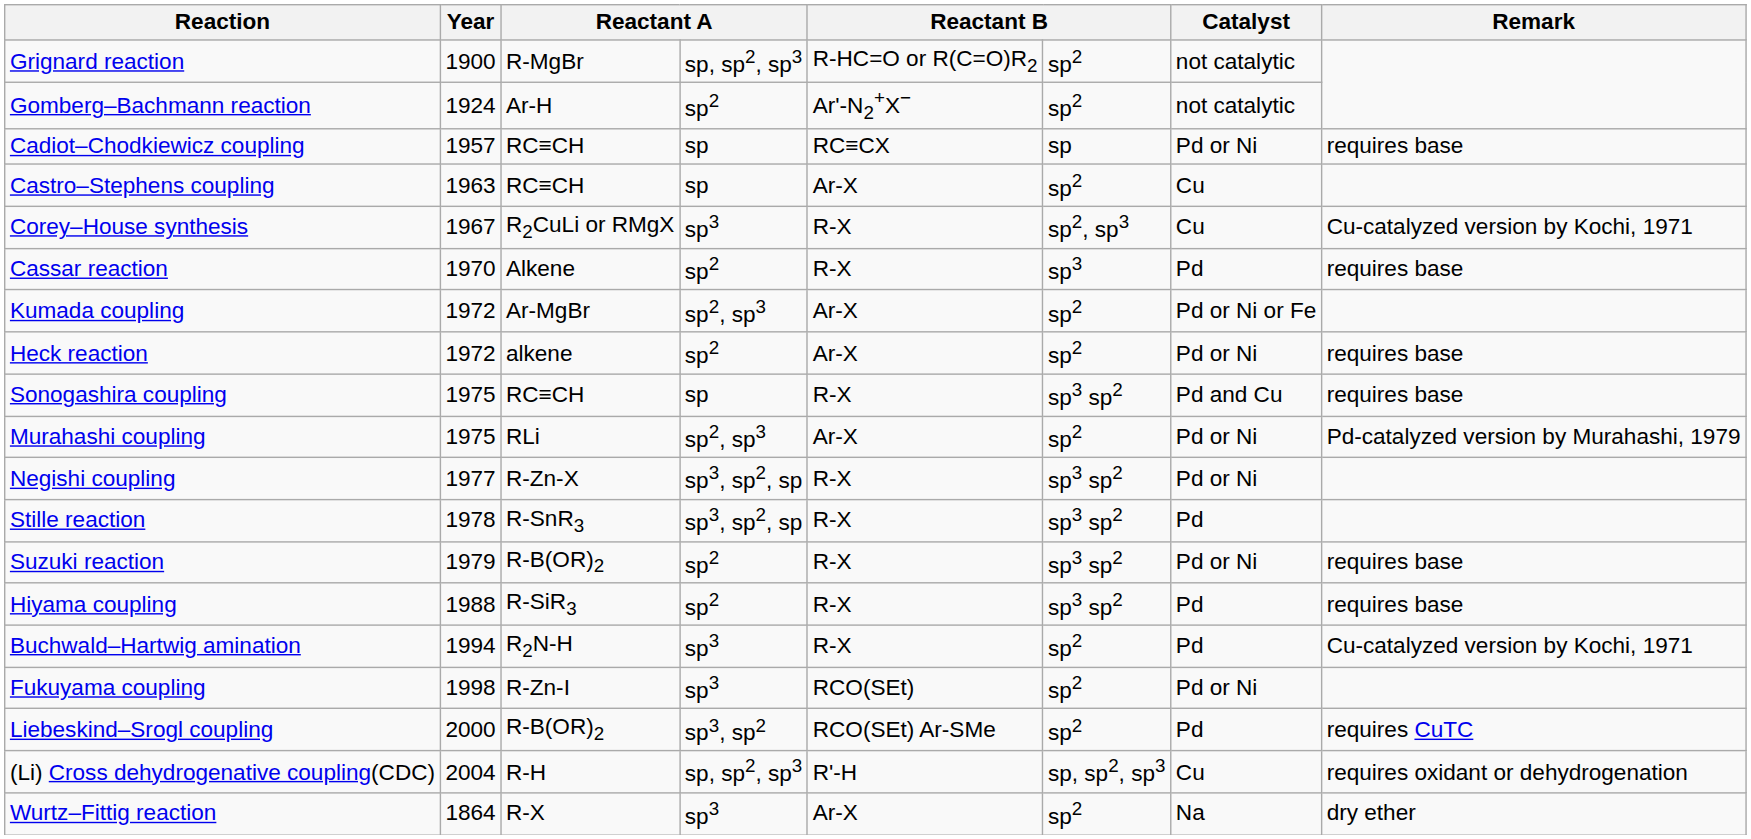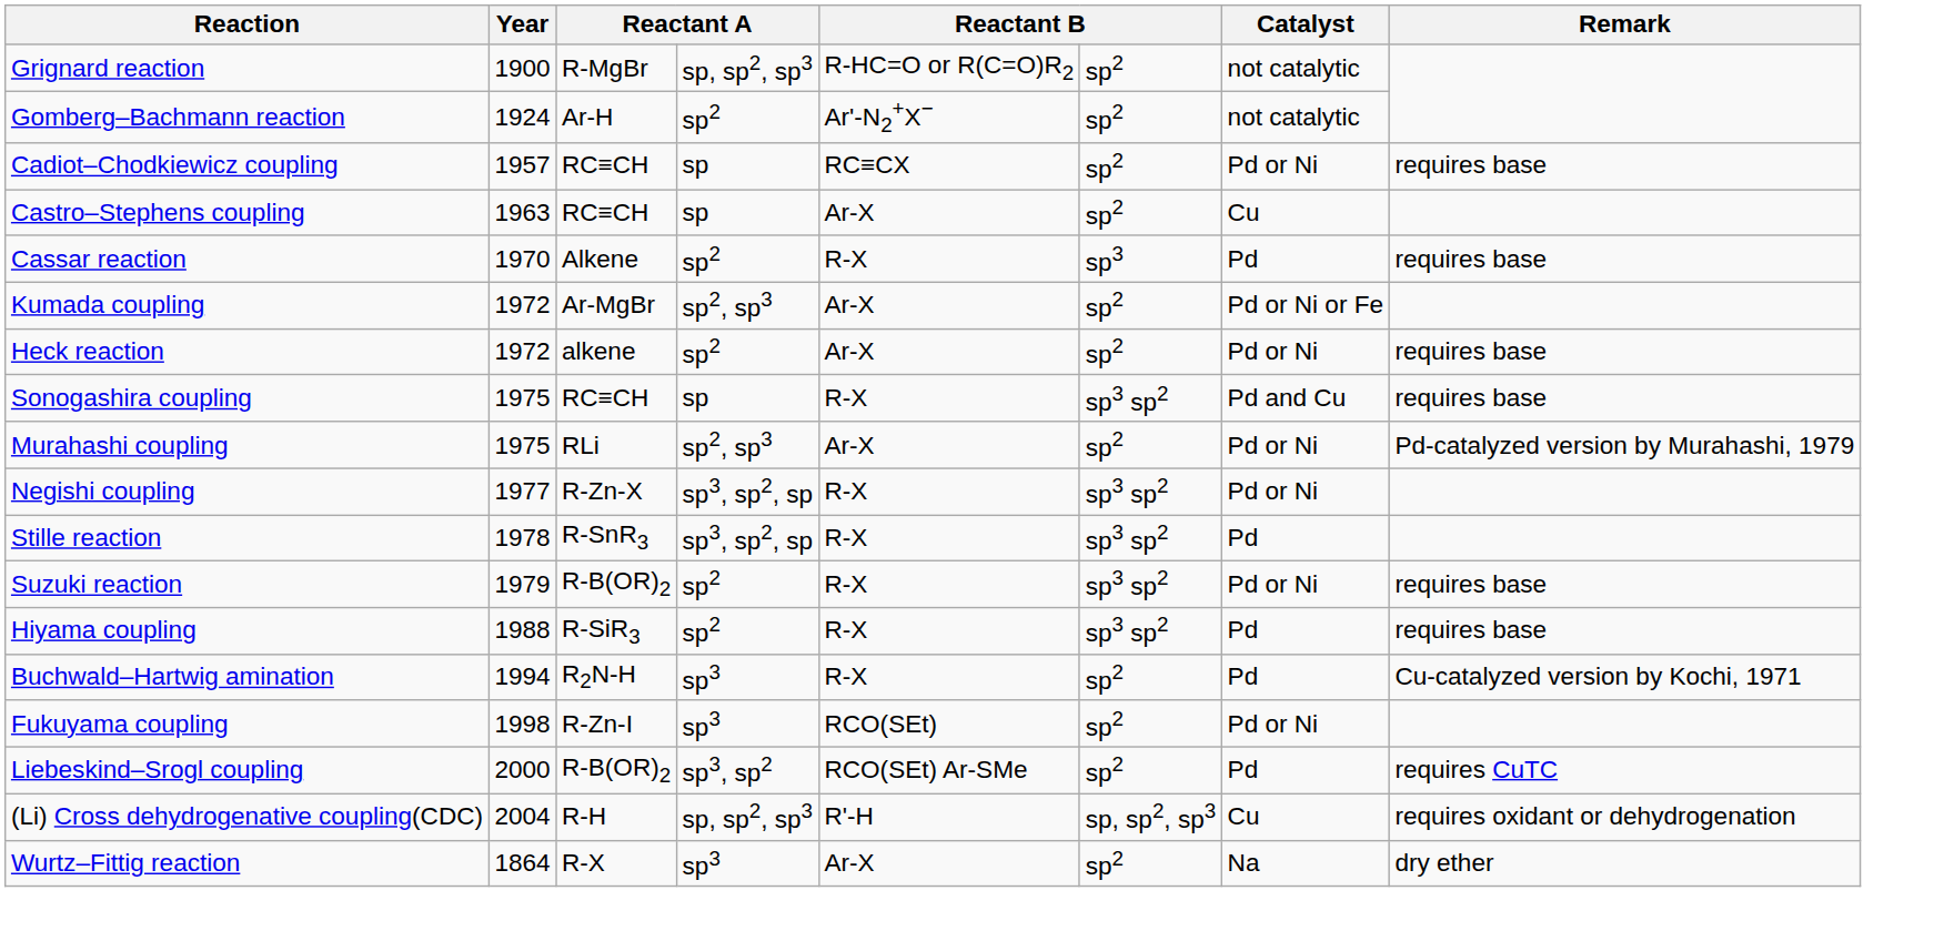 <table align="center"  class="wikitable">
 <tr>
 <th>Reaction</th>
 <th>Year</th>
 <th colspan="2" align=left>Reactant A</th>
 <th colspan="2" align=left>Reactant B</th>
 <th>Catalyst</th>
 <th>Remark</th>
 </tr>
 <tr>
 <td><a href='#'>Grignard reaction</a></td>
 <td>1900</td>
 <td>R-MgBr</td>
 <td>sp, sp<sup>2</sup>, sp<sup>3</sup></td>
 <td>R-HC=O or R(C=O)R<sub>2</sub></td>
 <td>sp<sup>2</sup></td>
 <td>not catalytic</td>
 </tr>
 <tr>
 <td><a href='#'>Gomberg–Bachmann reaction</a></td>
 <td>1924</td>
 <td>Ar-H</td>
 <td>sp<sup>2</sup></td>
 <td>Ar'-N<sub>2</sub><sup>+</sup>X<sup>−</sup></td>
 <td>sp<sup>2</sup></td>
 <td>not catalytic</td>
 </tr>
 <tr>
 <td><a href='#'>Cadiot–Chodkiewicz coupling</a></td>
 <td>1957</td>
 <td>RC≡CH</td>
 <td>sp</td>
 <td>RC≡CX</td>
-<td>sp</td>
+<td>sp<sup>2</sup></td>
 <td>Pd or Ni</td>
 <td>requires base</td>
 </tr>
 <tr>
 <td><a href='#'>Castro–Stephens coupling</a></td>
 <td>1963</td>
 <td>RC≡CH</td>
 <td>sp</td>
 <td>Ar-X</td>
 <td>sp<sup>2</sup></td>
 <td>Cu</td>
 <td></td>
-</tr>
-<tr>
-<td><a href='#'>Corey–House synthesis</a></td>
-<td>1967</td>
-<td>R<sub>2</sub>CuLi or RMgX</td>
-<td>sp<sup>3</sup></td>
-<td>R-X</td>
-<td>sp<sup>2</sup>, sp<sup>3</sup></td>
-<td>Cu</td>
-<td>Cu-catalyzed version by Kochi, 1971</td>
 </tr>
 <tr>
 <td><a href='#'>Cassar reaction</a></td>
 <td>1970</td>
 <td>Alkene</td>
 <td>sp<sup>2</sup></td>
 <td>R-X</td>
 <td>sp<sup>3</sup></td>
 <td>Pd</td>
 <td>requires base</td>
 </tr>
 <tr>
 <td><a href='#'>Kumada coupling</a></td>
 <td>1972</td>
 <td>Ar-MgBr</td>
 <td>sp<sup>2</sup>, sp<sup>3</sup></td>
 <td>Ar-X</td>
 <td>sp<sup>2</sup></td>
 <td>Pd or Ni or Fe</td>
 <td></td>
 </tr>
 <tr>
 <td><a href='#'>Heck reaction</a></td>
 <td>1972</td>
 <td>alkene</td>
 <td>sp<sup>2</sup></td>
 <td>Ar-X</td>
 <td>sp<sup>2</sup></td>
 <td>Pd or Ni</td>
 <td>requires base</td>
 </tr>
 <tr>
 <td><a href='#'>Sonogashira coupling</a></td>
 <td>1975</td>
 <td>RC≡CH</td>
 <td>sp</td>
 <td>R-X</td>
 <td>sp<sup>3</sup> sp<sup>2</sup></td>
 <td>Pd and Cu</td>
 <td>requires base</td>
 </tr>
 <tr>
 <td><a href='#'>Murahashi coupling</a></td>
 <td>1975</td>
 <td>RLi</td>
 <td>sp<sup>2</sup>, sp<sup>3</sup></td>
 <td>Ar-X</td>
 <td>sp<sup>2</sup></td>
 <td>Pd or Ni</td>
 <td>Pd-catalyzed version by Murahashi, 1979</td>
 </tr>
 <tr>
 <td><a href='#'>Negishi coupling</a></td>
 <td>1977</td>
 <td>R-Zn-X</td>
 <td>sp<sup>3</sup>, sp<sup>2</sup>, sp</td>
 <td>R-X</td>
 <td>sp<sup>3</sup> sp<sup>2</sup></td>
 <td>Pd or Ni</td>
 <td></td>
 </tr>
 <tr>
 <td><a href='#'>Stille reaction</a></td>
 <td>1978</td>
 <td>R-SnR<sub>3</sub></td>
 <td>sp<sup>3</sup>, sp<sup>2</sup>, sp</td>
 <td>R-X</td>
 <td>sp<sup>3</sup> sp<sup>2</sup></td>
 <td>Pd</td>
 <td></td>
 </tr>
 <tr>
 <td><a href='#'>Suzuki reaction</a></td>
 <td>1979</td>
 <td>R-B(OR)<sub>2</sub></td>
 <td>sp<sup>2</sup></td>
 <td>R-X</td>
 <td>sp<sup>3</sup> sp<sup>2</sup></td>
 <td>Pd or Ni</td>
 <td>requires base</td>
 </tr>
 <tr>
 <td><a href='#'>Hiyama coupling</a></td>
 <td>1988</td>
 <td>R-SiR<sub>3</sub></td>
 <td>sp<sup>2</sup></td>
 <td>R-X</td>
 <td>sp<sup>3</sup> sp<sup>2</sup></td>
 <td>Pd</td>
 <td>requires base</td>
 </tr>
 <tr>
 <td><a href='#'>Buchwald–Hartwig amination</a></td>
 <td>1994</td>
 <td>R<sub>2</sub>N-H</td>
 <td>sp<sup>3</sup></td>
 <td>R-X</td>
 <td>sp<sup>2</sup></td>
 <td>Pd</td>
 <td>Cu-catalyzed version by Kochi, 1971</td>
 </tr>
 <tr>
 <td><a href='#'>Fukuyama coupling</a></td>
 <td>1998</td>
 <td>R-Zn-I</td>
 <td>sp<sup>3</sup></td>
 <td>RCO(SEt)</td>
 <td>sp<sup>2</sup></td>
 <td>Pd or Ni</td>
 <td></td>
 </tr>
 <tr>
 <td><a href='#'>Liebeskind–Srogl coupling</a></td>
 <td>2000</td>
 <td>R-B(OR)<sub>2</sub></td>
 <td>sp<sup>3</sup>, sp<sup>2</sup></td>
 <td>RCO(SEt) Ar-SMe</td>
 <td>sp<sup>2</sup></td>
 <td>Pd</td>
 <td>requires <a href='#'>CuTC</a></td>
 </tr>
 <tr>
 <td>(Li) <a href='#'>Cross dehydrogenative coupling</a>(CDC)</td>
 <td>2004</td>
 <td>R-H</td>
 <td>sp, sp<sup>2</sup>, sp<sup>3</sup></td>
 <td>R'-H</td>
 <td>sp, sp<sup>2</sup>, sp<sup>3</sup></td>
 <td>Cu</td>
 <td>requires oxidant or dehydrogenation</td>
 </tr>
 <tr>
 <td><a href='#'>Wurtz–Fittig reaction</a></td>
 <td>1864</td>
 <td>R-X</td>
 <td>sp<sup>3</sup></td>
 <td>Ar-X</td>
 <td>sp<sup>2</sup></td>
 <td>Na</td>
 <td>dry ether</td>
 </tr>
 </table>
